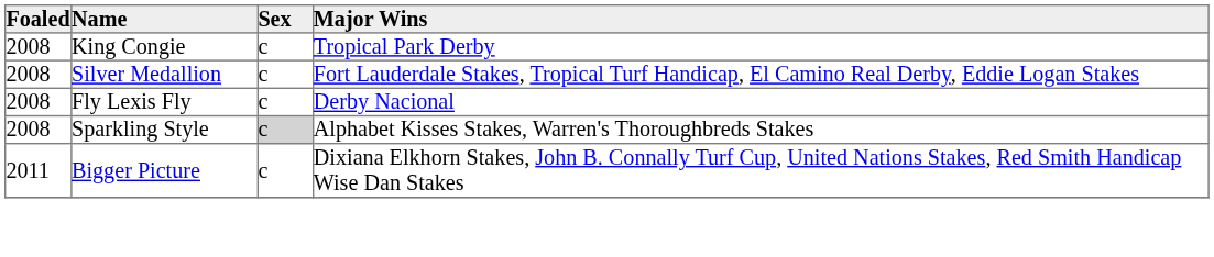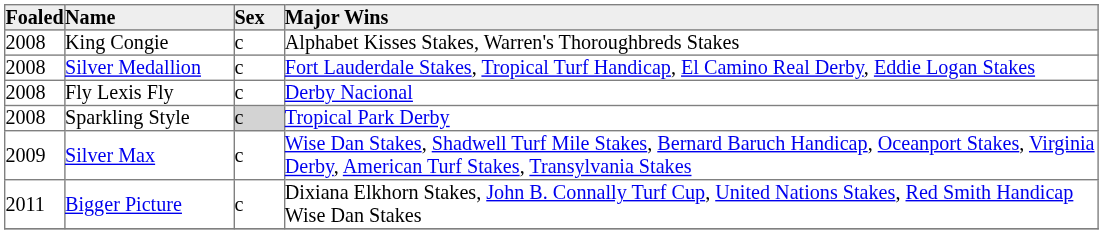 <table border="1" cellpadding="0" style="border-collapse: collapse; font-size:90%">
 <tr style="background:#eee;">
 <td style="width:35px;"><strong>Foaled</strong></td>
 <td style="width:120px;"><strong>Name</strong></td>
 <td style="width:35px;"><strong>Sex</strong></td>
 <td style="width:580px;"><strong>Major Wins</strong></td>
 </tr>
 <tr>
 <td>2008</td>
 <td>King Congie</td>
 <td>c</td>
-<td><a href='#'>Tropical Park Derby</a></td>
+<td>Alphabet Kisses Stakes, Warren's Thoroughbreds Stakes</td>
 </tr>
 <tr>
 <td>2008</td>
 <td><a href='#'>Silver Medallion</a></td>
 <td>c</td>
 <td><a href='#'>Fort Lauderdale Stakes</a>, <a href='#'>Tropical Turf Handicap</a>, <a href='#'>El Camino Real Derby</a>, <a href='#'>Eddie Logan Stakes</a></td>
 </tr>
 <tr>
 <td>2008</td>
 <td>Fly Lexis Fly</td>
 <td>c</td>
 <td><a href='#'>Derby Nacional</a></td>
 </tr>
 <tr>
 <td>2008</td>
 <td>Sparkling Style</td>
 <td style="background: lightgrey;">c</td>
-<td>Alphabet Kisses Stakes, Warren's Thoroughbreds Stakes</td>
+<td><a href='#'>Tropical Park Derby</a></td>
+</tr>
+<tr>
+<td>2009</td>
+<td><a href='#'>Silver Max</a></td>
+<td>c</td>
+<td><a href='#'>Wise Dan Stakes</a>, <a href='#'>Shadwell Turf Mile Stakes</a>, <a href='#'>Bernard Baruch Handicap</a>, <a href='#'>Oceanport Stakes</a>, <a href='#'>Virginia Derby</a>, <a href='#'>American Turf Stakes</a>, <a href='#'>Transylvania Stakes</a></td>
 </tr>
 <tr>
 <td>2011</td>
 <td><a href='#'>Bigger Picture</a></td>
 <td>c</td>
 <td>Dixiana Elkhorn Stakes, <a href='#'>John B. Connally Turf Cup</a>, <a href='#'>United Nations Stakes</a>, <a href='#'>Red Smith Handicap</a> Wise Dan Stakes</td>
 </tr>
 <tr>
 </tr>
 </table>
